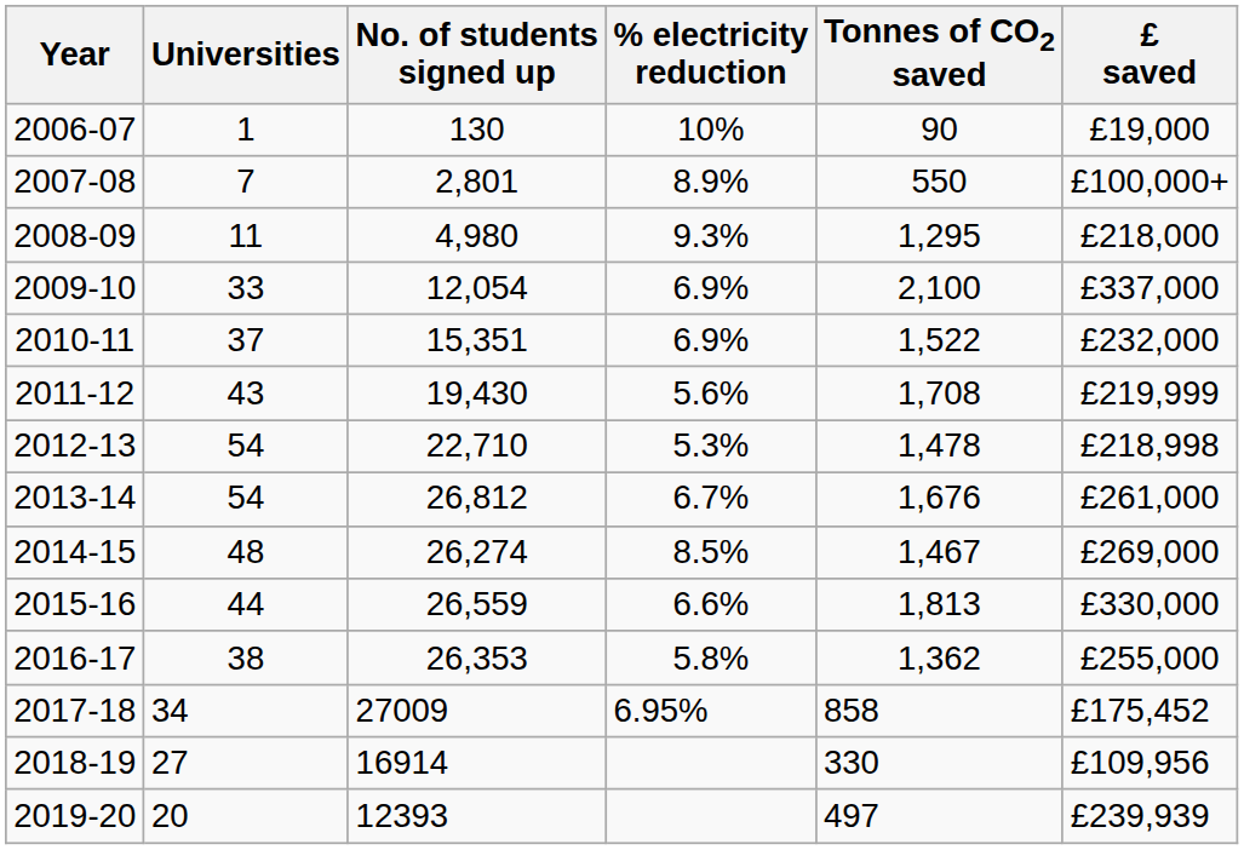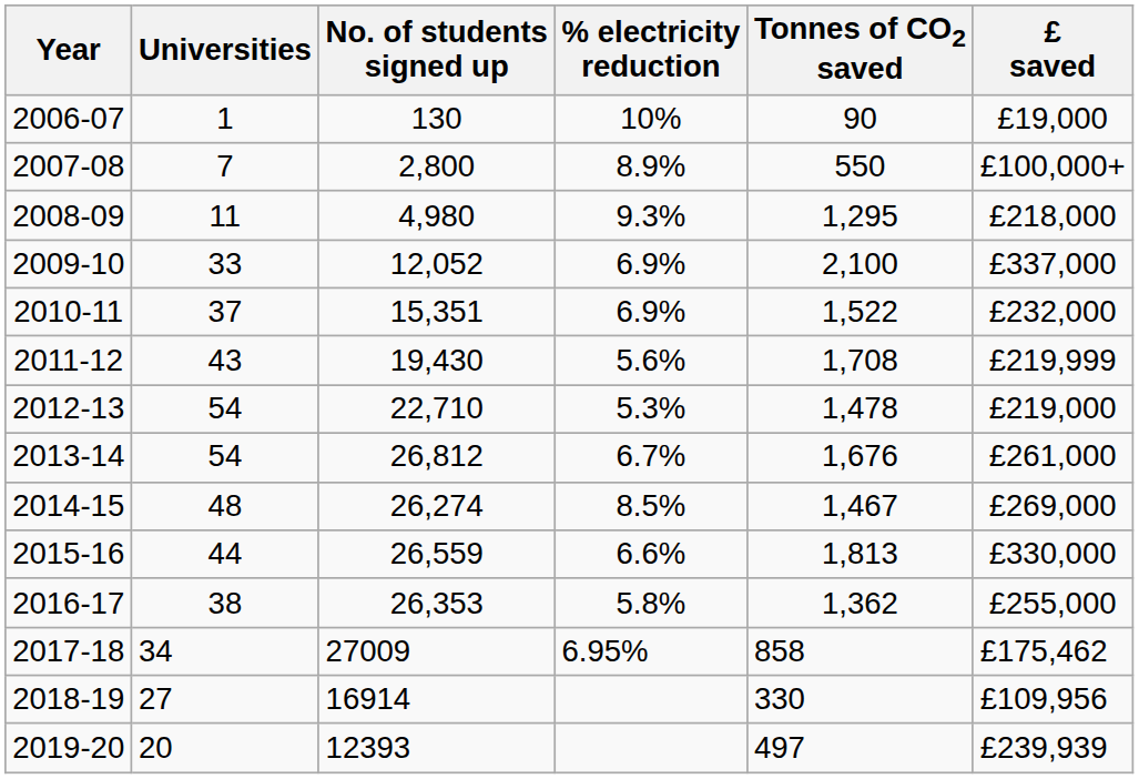 <table class="wikitable">
 <tr style="text-align:center;">
 <th>Year</th>
 <th>Universities</th>
 <th>No. of students<br>signed up</th>
 <th>% electricity<br>reduction</th>
 <th>Tonnes of CO<sub>2</sub><br>saved</th>
 <th>£<br>saved</th>
 </tr>
 <tr style="text-align:center;">
 <td>2006-07</td>
 <td>1</td>
 <td>130</td>
 <td>10%</td>
 <td>90</td>
 <td>£19,000</td>
 </tr>
 <tr style="text-align:center;">
 <td>2007-08</td>
 <td>7</td>
-<td>2,801</td>
+<td>2,800</td>
 <td>8.9%</td>
 <td>550</td>
 <td>£100,000+</td>
 </tr>
 <tr style="text-align:center;">
 <td>2008-09</td>
 <td>11</td>
 <td>4,980</td>
 <td>9.3%</td>
 <td>1,295</td>
 <td>£218,000</td>
 </tr>
 <tr style="text-align:center;">
 <td>2009-10</td>
 <td>33</td>
-<td>12,054</td>
+<td>12,052</td>
 <td>6.9%</td>
 <td>2,100</td>
 <td>£337,000</td>
 </tr>
 <tr style="text-align:center;">
 <td>2010-11</td>
 <td>37</td>
 <td>15,351</td>
 <td>6.9%</td>
 <td>1,522</td>
 <td>£232,000</td>
 </tr>
 <tr style="text-align:center;">
 <td>2011-12</td>
 <td>43</td>
 <td>19,430</td>
 <td>5.6%</td>
 <td>1,708</td>
 <td>£219,999</td>
 </tr>
 <tr style="text-align:center;">
 <td>2012-13</td>
 <td>54</td>
 <td>22,710</td>
 <td>5.3%</td>
 <td>1,478</td>
-<td>£218,998</td>
+<td>£219,000</td>
 </tr>
 <tr style="text-align:center;">
 <td>2013-14</td>
 <td>54</td>
 <td>26,812</td>
 <td>6.7%</td>
 <td>1,676</td>
 <td>£261,000</td>
 </tr>
 <tr style="text-align:center;">
 <td>2014-15</td>
 <td>48</td>
 <td>26,274</td>
 <td>8.5%</td>
 <td>1,467</td>
 <td>£269,000</td>
 </tr>
 <tr style="text-align:center;">
 <td>2015-16</td>
 <td>44</td>
 <td>26,559</td>
 <td>6.6%</td>
 <td>1,813</td>
 <td>£330,000</td>
 </tr>
 <tr style="text-align:center;">
 <td>2016-17</td>
 <td>38</td>
 <td>26,353</td>
 <td>5.8%</td>
 <td>1,362</td>
 <td>£255,000</td>
 </tr>
 <tr>
 <td>2017-18</td>
 <td>34</td>
 <td>27009</td>
 <td>6.95%</td>
 <td>858</td>
-<td>£175,452</td>
+<td>£175,462</td>
 </tr>
 <tr>
 <td>2018-19</td>
 <td>27</td>
 <td>16914</td>
 <td></td>
 <td>330</td>
 <td>£109,956</td>
 </tr>
 <tr>
 <td>2019-20</td>
 <td>20</td>
 <td>12393</td>
 <td></td>
 <td>497</td>
 <td>£239,939</td>
 </tr>
 </table>
